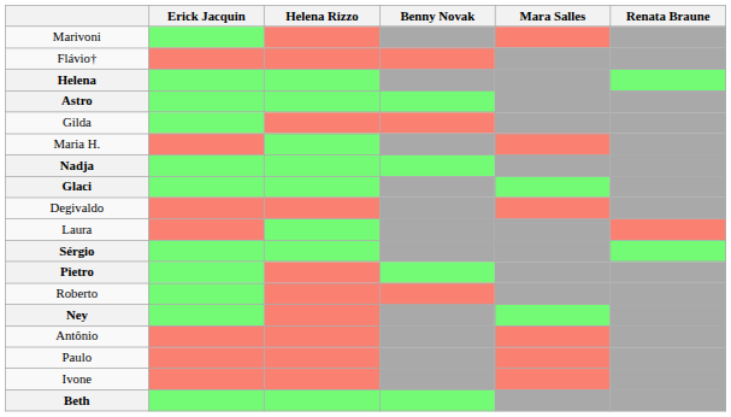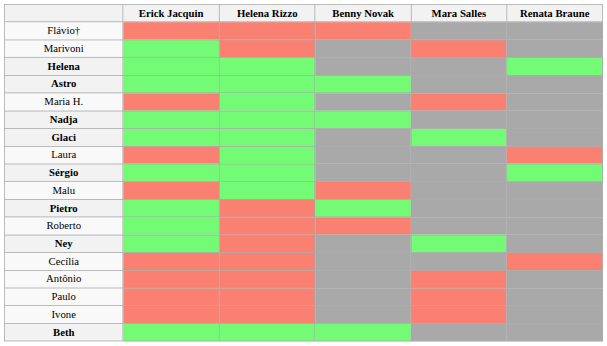 <table class="wikitable sortable" style="text-align:center; font-size:85%; width:60%;">
 <tr>
 <th width="150px"></th>
 <th width="120px">Erick Jacquin</th>
 <th width="120px">Helena Rizzo</th>
 <th width="120px">Benny Novak</th>
 <th width="120px">Mara Salles</th>
 <th width="120px">Renata Braune</th>
 </tr>
 <tr>
+<td>Flávio†</td>
+<td bgcolor="#fa8072"></td>
+<td bgcolor="#fa8072"></td>
+<td bgcolor="#fa8072"></td>
+<td bgcolor=A9A9A9></td>
+<td bgcolor=A9A9A9></td>
+</tr>
+<tr>
 <td>Marivoni</td>
 <td bgcolor="#73fb76"></td>
 <td bgcolor="#fa8072"></td>
 <td bgcolor=A9A9A9></td>
 <td bgcolor="#fa8072"></td>
-<td bgcolor=A9A9A9></td>
-</tr>
-<tr>
-<td>Flávio†</td>
-<td bgcolor="#fa8072"></td>
-<td bgcolor="#fa8072"></td>
-<td bgcolor="#fa8072"></td>
-<td bgcolor=A9A9A9></td>
 <td bgcolor=A9A9A9></td>
 </tr>
 <tr>
 <th>Helena</th>
 <td bgcolor="#73fb76"></td>
 <td bgcolor="#73fb76"></td>
 <td bgcolor=A9A9A9></td>
 <td bgcolor=A9A9A9></td>
 <td bgcolor="#73fb76"></td>
 </tr>
 <tr>
 <th>Astro</th>
 <td bgcolor="#73fb76"></td>
 <td bgcolor="#73fb76"></td>
 <td bgcolor="#73fb76"></td>
-<td bgcolor=A9A9A9></td>
-<td bgcolor=A9A9A9></td>
-</tr>
-<tr>
-<td>Gilda</td>
-<td bgcolor="#73fb76"></td>
-<td bgcolor="#fa8072"></td>
-<td bgcolor="#fa8072"></td>
 <td bgcolor=A9A9A9></td>
 <td bgcolor=A9A9A9></td>
 </tr>
 <tr>
 <td>Maria H.</td>
 <td bgcolor="#fa8072"></td>
 <td bgcolor="#73fb76"></td>
 <td bgcolor=A9A9A9></td>
 <td bgcolor="#fa8072"></td>
 <td bgcolor=A9A9A9></td>
 </tr>
 <tr>
 <th>Nadja</th>
 <td bgcolor="#73fb76"></td>
 <td bgcolor="#73fb76"></td>
 <td bgcolor="#73fb76"></td>
 <td bgcolor=A9A9A9></td>
 <td bgcolor=A9A9A9></td>
 </tr>
 <tr>
 <th>Glaci</th>
 <td bgcolor="#73fb76"></td>
 <td bgcolor="#73fb76"></td>
 <td bgcolor=A9A9A9></td>
 <td bgcolor="#73fb76"></td>
 <td bgcolor=A9A9A9></td>
 </tr>
 <tr>
-<td>Degivaldo</td>
-<td bgcolor="#fa8072"></td>
-<td bgcolor="#fa8072"></td>
-<td bgcolor=A9A9A9></td>
-<td bgcolor="#fa8072"></td>
-<td bgcolor=A9A9A9></td>
-</tr>
-<tr>
 <td>Laura</td>
 <td bgcolor="#fa8072"></td>
 <td bgcolor="#73fb76"></td>
 <td bgcolor=A9A9A9></td>
 <td bgcolor=A9A9A9></td>
 <td bgcolor="#fa8072"></td>
 </tr>
 <tr>
 <th>Sérgio</th>
 <td bgcolor="#73fb76"></td>
 <td bgcolor="#73fb76"></td>
 <td bgcolor=A9A9A9></td>
 <td bgcolor=A9A9A9></td>
 <td bgcolor="#73fb76"></td>
+</tr>
+<tr>
+<td>Malu</td>
+<td bgcolor="#fa8072"></td>
+<td bgcolor="#73fb76"></td>
+<td bgcolor="#fa8072"></td>
+<td bgcolor=A9A9A9></td>
+<td bgcolor=A9A9A9></td>
 </tr>
 <tr>
 <th>Pietro</th>
 <td bgcolor="#73fb76"></td>
 <td bgcolor="#fa8072"></td>
 <td bgcolor="#73fb76"></td>
 <td bgcolor=A9A9A9></td>
 <td bgcolor=A9A9A9></td>
 </tr>
 <tr>
 <td>Roberto</td>
 <td bgcolor="#73fb76"></td>
 <td bgcolor="#fa8072"></td>
 <td bgcolor="#fa8072"></td>
 <td bgcolor=A9A9A9></td>
 <td bgcolor=A9A9A9></td>
 </tr>
 <tr>
 <th>Ney</th>
 <td bgcolor="#73fb76"></td>
 <td bgcolor="#fa8072"></td>
 <td bgcolor=A9A9A9></td>
 <td bgcolor="#73fb76"></td>
 <td bgcolor=A9A9A9></td>
+</tr>
+<tr>
+<td>Cecília</td>
+<td bgcolor="#fa8072"></td>
+<td bgcolor="#fa8072"></td>
+<td bgcolor=A9A9A9></td>
+<td bgcolor=A9A9A9></td>
+<td bgcolor="#fa8072"></td>
 </tr>
 <tr>
 <td>Antônio</td>
 <td bgcolor="#fa8072"></td>
 <td bgcolor="#fa8072"></td>
 <td bgcolor=A9A9A9></td>
 <td bgcolor="#fa8072"></td>
 <td bgcolor=A9A9A9></td>
 </tr>
 <tr>
 <td>Paulo</td>
 <td bgcolor="#fa8072"></td>
 <td bgcolor="#fa8072"></td>
 <td bgcolor=A9A9A9></td>
 <td bgcolor="#fa8072"></td>
 <td bgcolor=A9A9A9></td>
 </tr>
 <tr>
 <td>Ivone</td>
 <td bgcolor="#fa8072"></td>
 <td bgcolor="#fa8072"></td>
 <td bgcolor=A9A9A9></td>
 <td bgcolor="#fa8072"></td>
 <td bgcolor=A9A9A9></td>
 </tr>
 <tr>
 <th>Beth</th>
 <td bgcolor="#73fb76"></td>
 <td bgcolor="#73fb76"></td>
 <td bgcolor="#73fb76"></td>
 <td bgcolor=A9A9A9></td>
 <td bgcolor=A9A9A9></td>
 </tr>
 </table>
